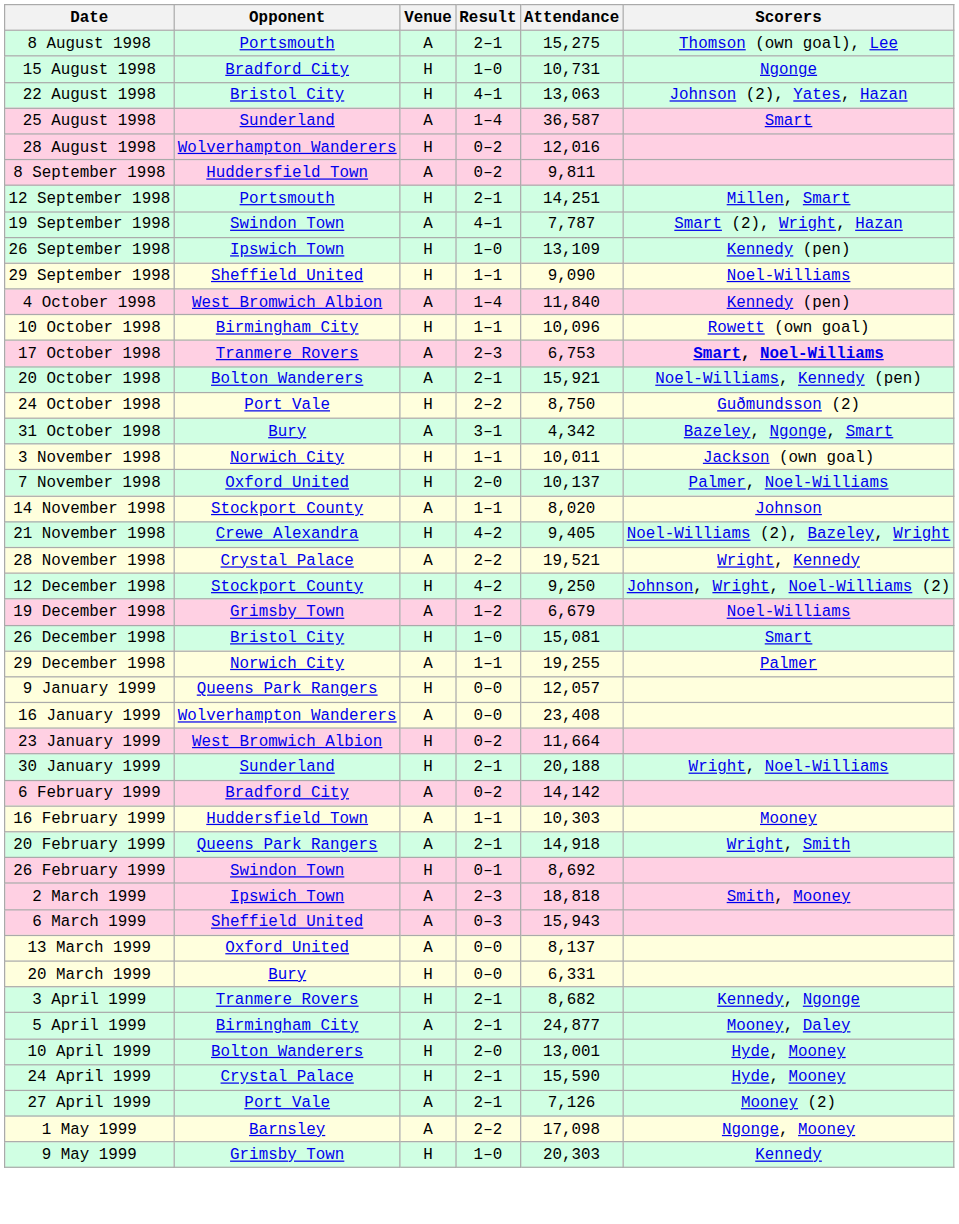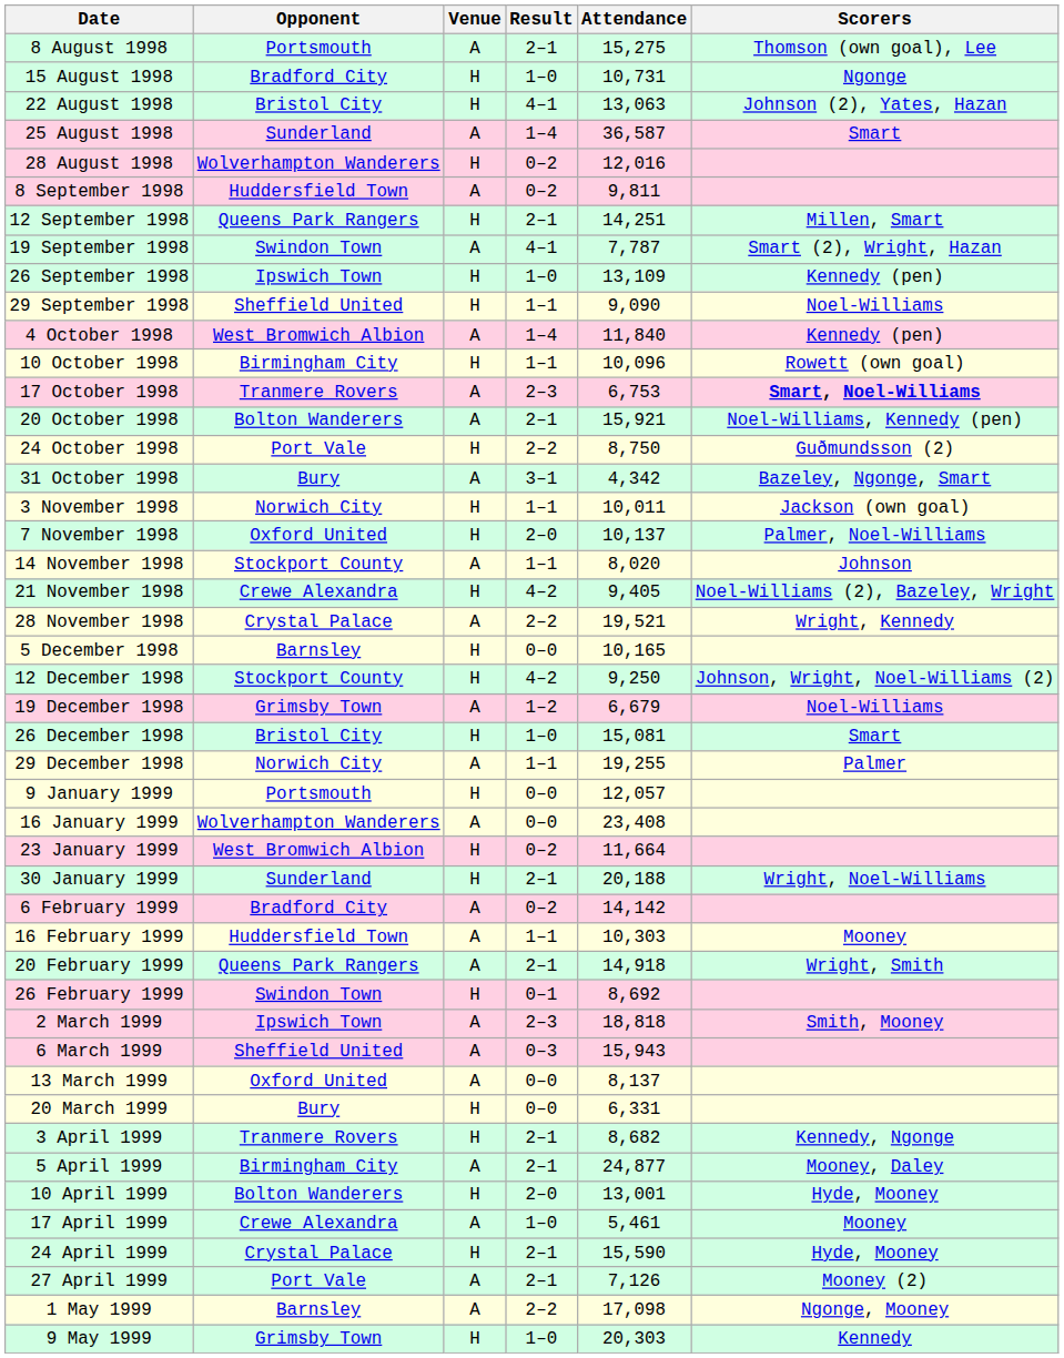 <table class="wikitable sortable" style="font-size:100%; text-align:center">
 <tr>
 <th>Date</th>
 <th>Opponent</th>
 <th>Venue</th>
 <th>Result</th>
 <th>Attendance</th>
 <th>Scorers</th>
 </tr>
 <tr style="background-color: #d0ffe3;">
 <td>8 August 1998</td>
 <td><a href='#'>Portsmouth</a></td>
 <td>A</td>
 <td>2–1</td>
 <td>15,275</td>
 <td><a href='#'>Thomson</a> (own goal), <a href='#'>Lee</a></td>
 </tr>
 <tr style="background-color: #d0ffe3;">
 <td>15 August 1998</td>
 <td><a href='#'>Bradford City</a></td>
 <td>H</td>
 <td>1–0</td>
 <td>10,731</td>
 <td><a href='#'>Ngonge</a></td>
 </tr>
 <tr style="background-color: #d0ffe3;">
 <td>22 August 1998</td>
 <td><a href='#'>Bristol City</a></td>
 <td>H</td>
 <td>4–1</td>
 <td>13,063</td>
 <td><a href='#'>Johnson</a> (2), <a href='#'>Yates</a>, <a href='#'>Hazan</a></td>
 </tr>
 <tr style="background-color: #ffd0e3;">
 <td>25 August 1998</td>
 <td><a href='#'>Sunderland</a></td>
 <td>A</td>
 <td>1–4</td>
 <td>36,587</td>
 <td><a href='#'>Smart</a></td>
 </tr>
 <tr style="background-color: #ffd0e3;">
 <td>28 August 1998</td>
 <td><a href='#'>Wolverhampton Wanderers</a></td>
 <td>H</td>
 <td>0–2</td>
 <td>12,016</td>
 <td></td>
 </tr>
 <tr style="background-color: #ffd0e3;">
 <td>8 September 1998</td>
 <td><a href='#'>Huddersfield Town</a></td>
 <td>A</td>
 <td>0–2</td>
 <td>9,811</td>
 <td></td>
 </tr>
 <tr style="background-color: #d0ffe3;">
 <td>12 September 1998</td>
-<td><a href='#'>Portsmouth</a></td>
+<td><a href='#'>Queens Park Rangers</a></td>
 <td>H</td>
 <td>2–1</td>
 <td>14,251</td>
 <td><a href='#'>Millen</a>, <a href='#'>Smart</a></td>
 </tr>
 <tr style="background-color: #d0ffe3;">
 <td>19 September 1998</td>
 <td><a href='#'>Swindon Town</a></td>
 <td>A</td>
 <td>4–1</td>
 <td>7,787</td>
 <td><a href='#'>Smart</a> (2), <a href='#'>Wright</a>, <a href='#'>Hazan</a></td>
 </tr>
 <tr style="background-color: #d0ffe3;">
 <td>26 September 1998</td>
 <td><a href='#'>Ipswich Town</a></td>
 <td>H</td>
 <td>1–0</td>
 <td>13,109</td>
 <td><a href='#'>Kennedy</a> (pen)</td>
 </tr>
 <tr style="background-color: #ffffdd;">
 <td>29 September 1998</td>
 <td><a href='#'>Sheffield United</a></td>
 <td>H</td>
 <td>1–1</td>
 <td>9,090</td>
 <td><a href='#'>Noel-Williams</a></td>
 </tr>
 <tr style="background-color: #ffd0e3;">
 <td>4 October 1998</td>
 <td><a href='#'>West Bromwich Albion</a></td>
 <td>A</td>
 <td>1–4</td>
 <td>11,840</td>
 <td><a href='#'>Kennedy</a> (pen)</td>
 </tr>
 <tr style="background-color: #ffffdd;">
 <td>10 October 1998</td>
 <td><a href='#'>Birmingham City</a></td>
 <td>H</td>
 <td>1–1</td>
 <td>10,096</td>
 <td><a href='#'>Rowett</a> (own goal)</td>
 </tr>
 <tr style="background-color: #ffd0e3;">
 <td>17 October 1998</td>
 <td><a href='#'>Tranmere Rovers</a></td>
 <td>A</td>
 <td>2–3</td>
 <td>6,753</td>
 <td><strong><a href='#'>Smart</a>, <a href='#'>Noel-Williams</a></strong></td>
 </tr>
 <tr style="background-color: #d0ffe3;">
 <td>20 October 1998</td>
 <td><a href='#'>Bolton Wanderers</a></td>
 <td>A</td>
 <td>2–1</td>
 <td>15,921</td>
 <td><a href='#'>Noel-Williams</a>, <a href='#'>Kennedy</a> (pen)</td>
 </tr>
 <tr style="background-color: #ffffdd;">
 <td>24 October 1998</td>
 <td><a href='#'>Port Vale</a></td>
 <td>H</td>
 <td>2–2</td>
 <td>8,750</td>
 <td><a href='#'>Guðmundsson</a> (2)</td>
 </tr>
 <tr style="background-color: #d0ffe3;">
 <td>31 October 1998</td>
 <td><a href='#'>Bury</a></td>
 <td>A</td>
 <td>3–1</td>
 <td>4,342</td>
 <td><a href='#'>Bazeley</a>, <a href='#'>Ngonge</a>, <a href='#'>Smart</a></td>
 </tr>
 <tr style="background-color: #ffffdd;">
 <td>3 November 1998</td>
 <td><a href='#'>Norwich City</a></td>
 <td>H</td>
 <td>1–1</td>
 <td>10,011</td>
 <td><a href='#'>Jackson</a> (own goal)</td>
 </tr>
 <tr style="background-color: #d0ffe3;">
 <td>7 November 1998</td>
 <td><a href='#'>Oxford United</a></td>
 <td>H</td>
 <td>2–0</td>
 <td>10,137</td>
 <td><a href='#'>Palmer</a>, <a href='#'>Noel-Williams</a></td>
 </tr>
 <tr style="background-color: #ffffdd;">
 <td>14 November 1998</td>
 <td><a href='#'>Stockport County</a></td>
 <td>A</td>
 <td>1–1</td>
 <td>8,020</td>
 <td><a href='#'>Johnson</a></td>
 </tr>
 <tr style="background-color: #d0ffe3;">
 <td>21 November 1998</td>
 <td><a href='#'>Crewe Alexandra</a></td>
 <td>H</td>
 <td>4–2</td>
 <td>9,405</td>
 <td><a href='#'>Noel-Williams</a> (2), <a href='#'>Bazeley</a>, <a href='#'>Wright</a></td>
 </tr>
 <tr style="background-color: #ffffdd;">
 <td>28 November 1998</td>
 <td><a href='#'>Crystal Palace</a></td>
 <td>A</td>
 <td>2–2</td>
 <td>19,521</td>
 <td><a href='#'>Wright</a>, <a href='#'>Kennedy</a></td>
 </tr>
+<tr style="background-color: #ffffdd;">
+<td>5 December 1998</td>
+<td><a href='#'>Barnsley</a></td>
+<td>H</td>
+<td>0–0</td>
+<td>10,165</td>
+<td></td>
+</tr>
 <tr style="background-color: #d0ffe3;">
 <td>12 December 1998</td>
 <td><a href='#'>Stockport County</a></td>
 <td>H</td>
 <td>4–2</td>
 <td>9,250</td>
 <td><a href='#'>Johnson</a>, <a href='#'>Wright</a>, <a href='#'>Noel-Williams</a> (2)</td>
 </tr>
 <tr style="background-color: #ffd0e3;">
 <td>19 December 1998</td>
 <td><a href='#'>Grimsby Town</a></td>
 <td>A</td>
 <td>1–2</td>
 <td>6,679</td>
 <td><a href='#'>Noel-Williams</a></td>
 </tr>
 <tr style="background-color: #d0ffe3;">
 <td>26 December 1998</td>
 <td><a href='#'>Bristol City</a></td>
 <td>H</td>
 <td>1–0</td>
 <td>15,081</td>
 <td><a href='#'>Smart</a></td>
 </tr>
 <tr style="background-color: #ffffdd;">
 <td>29 December 1998</td>
 <td><a href='#'>Norwich City</a></td>
 <td>A</td>
 <td>1–1</td>
 <td>19,255</td>
 <td><a href='#'>Palmer</a></td>
 </tr>
 <tr style="background-color: #ffffdd;">
 <td>9 January 1999</td>
-<td><a href='#'>Queens Park Rangers</a></td>
+<td><a href='#'>Portsmouth</a></td>
 <td>H</td>
 <td>0–0</td>
 <td>12,057</td>
 <td></td>
 </tr>
 <tr style="background-color: #ffffdd;">
 <td>16 January 1999</td>
 <td><a href='#'>Wolverhampton Wanderers</a></td>
 <td>A</td>
 <td>0–0</td>
 <td>23,408</td>
 <td></td>
 </tr>
 <tr style="background-color: #ffd0e3;">
 <td>23 January 1999</td>
 <td><a href='#'>West Bromwich Albion</a></td>
 <td>H</td>
 <td>0–2</td>
 <td>11,664</td>
 <td></td>
 </tr>
 <tr style="background-color: #d0ffe3;">
 <td>30 January 1999</td>
 <td><a href='#'>Sunderland</a></td>
 <td>H</td>
 <td>2–1</td>
 <td>20,188</td>
 <td><a href='#'>Wright</a>, <a href='#'>Noel-Williams</a></td>
 </tr>
 <tr style="background-color: #ffd0e3;">
 <td>6 February 1999</td>
 <td><a href='#'>Bradford City</a></td>
 <td>A</td>
 <td>0–2</td>
 <td>14,142</td>
 <td></td>
 </tr>
 <tr style="background-color: #ffffdd;">
 <td>16 February 1999</td>
 <td><a href='#'>Huddersfield Town</a></td>
 <td>A</td>
 <td>1–1</td>
 <td>10,303</td>
 <td><a href='#'>Mooney</a></td>
 </tr>
 <tr style="background-color: #d0ffe3;">
 <td>20 February 1999</td>
 <td><a href='#'>Queens Park Rangers</a></td>
 <td>A</td>
 <td>2–1</td>
 <td>14,918</td>
 <td><a href='#'>Wright</a>, <a href='#'>Smith</a></td>
 </tr>
 <tr style="background-color: #ffd0e3;">
 <td>26 February 1999</td>
 <td><a href='#'>Swindon Town</a></td>
 <td>H</td>
 <td>0–1</td>
 <td>8,692</td>
 <td></td>
 </tr>
 <tr style="background-color: #ffd0e3;">
 <td>2 March 1999</td>
 <td><a href='#'>Ipswich Town</a></td>
 <td>A</td>
 <td>2–3</td>
 <td>18,818</td>
 <td><a href='#'>Smith</a>, <a href='#'>Mooney</a></td>
 </tr>
 <tr style="background-color: #ffd0e3;">
 <td>6 March 1999</td>
 <td><a href='#'>Sheffield United</a></td>
 <td>A</td>
 <td>0–3</td>
 <td>15,943</td>
 <td></td>
 </tr>
 <tr style="background-color: #ffffdd;">
 <td>13 March 1999</td>
 <td><a href='#'>Oxford United</a></td>
 <td>A</td>
 <td>0–0</td>
 <td>8,137</td>
 <td></td>
 </tr>
 <tr style="background-color: #ffffdd;">
 <td>20 March 1999</td>
 <td><a href='#'>Bury</a></td>
 <td>H</td>
 <td>0–0</td>
 <td>6,331</td>
 <td></td>
 </tr>
 <tr style="background-color: #d0ffe3;">
 <td>3 April 1999</td>
 <td><a href='#'>Tranmere Rovers</a></td>
 <td>H</td>
 <td>2–1</td>
 <td>8,682</td>
 <td><a href='#'>Kennedy</a>, <a href='#'>Ngonge</a></td>
 </tr>
 <tr style="background-color: #d0ffe3;">
 <td>5 April 1999</td>
 <td><a href='#'>Birmingham City</a></td>
 <td>A</td>
 <td>2–1</td>
 <td>24,877</td>
 <td><a href='#'>Mooney</a>, <a href='#'>Daley</a></td>
 </tr>
 <tr style="background-color: #d0ffe3;">
 <td>10 April 1999</td>
 <td><a href='#'>Bolton Wanderers</a></td>
 <td>H</td>
 <td>2–0</td>
 <td>13,001</td>
 <td><a href='#'>Hyde</a>, <a href='#'>Mooney</a></td>
 </tr>
 <tr style="background-color: #d0ffe3;">
+<td>17 April 1999</td>
+<td><a href='#'>Crewe Alexandra</a></td>
+<td>A</td>
+<td>1–0</td>
+<td>5,461</td>
+<td><a href='#'>Mooney</a></td>
+</tr>
+<tr style="background-color: #d0ffe3;">
 <td>24 April 1999</td>
 <td><a href='#'>Crystal Palace</a></td>
 <td>H</td>
 <td>2–1</td>
 <td>15,590</td>
 <td><a href='#'>Hyde</a>, <a href='#'>Mooney</a></td>
 </tr>
 <tr style="background-color: #d0ffe3;">
 <td>27 April 1999</td>
 <td><a href='#'>Port Vale</a></td>
 <td>A</td>
 <td>2–1</td>
 <td>7,126</td>
 <td><a href='#'>Mooney</a> (2)</td>
 </tr>
 <tr style="background-color: #ffffdd;">
 <td>1 May 1999</td>
 <td><a href='#'>Barnsley</a></td>
 <td>A</td>
 <td>2–2</td>
 <td>17,098</td>
 <td><a href='#'>Ngonge</a>, <a href='#'>Mooney</a></td>
 </tr>
 <tr style="background-color: #d0ffe3;">
 <td>9 May 1999</td>
 <td><a href='#'>Grimsby Town</a></td>
 <td>H</td>
 <td>1–0</td>
 <td>20,303</td>
 <td><a href='#'>Kennedy</a></td>
 </tr>
 </table>
